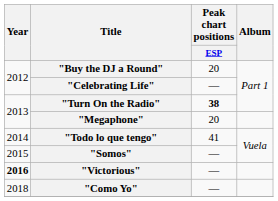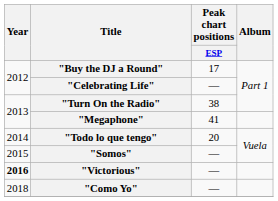 <table class="wikitable plainrowheaders" style="text-align:center;">
 <tr>
 <th scope="col" rowspan="2" style="width:1em;">Year</th>
 <th scope="col" rowspan="2" style="width:14.5em;">Title</th>
 <th scope="col">Peak chart positions</th>
 <th scope="col" rowspan="2">Album</th>
 </tr>
 <tr>
 <th scope="col" style="width:3em;font-size:85%;"><a href='#'><strong>ESP</strong></a></th>
 </tr>
 <tr>
 <td rowspan="2">2012</td>
 <th scope="row">"Buy the DJ a Round"</th>
-<td>20</td>
+<td>17</td>
 <td rowspan="3"><em>Part 1</em></td>
 </tr>
 <tr>
 <th scope="row">"Celebrating Life"</th>
 <td>—</td>
 </tr>
 <tr>
 <td rowspan="2">2013</td>
 <th scope="row">"Turn On the Radio"</th>
-<td><strong>38</strong></td>
+<td>38</td>
 </tr>
 <tr>
 <th scope="row">"Megaphone"</th>
-<td>20</td>
+<td>41</td>
 <td></td>
 </tr>
 <tr>
 <td>2014</td>
 <th scope="row">"Todo lo que tengo"</th>
-<td>41</td>
+<td>20</td>
 <td rowspan="2"><em>Vuela</em></td>
 </tr>
 <tr>
 <td>2015</td>
 <th scope="row">"Somos"</th>
 <td>—</td>
 </tr>
 <tr>
 <td><strong>2016</strong></td>
 <th scope="row">"Victorious"</th>
 <td>—</td>
 <td></td>
 </tr>
 <tr>
 <td>2018</td>
 <th scope="row">"Como Yo"<br></th>
 <td>—</td>
 <td></td>
 </tr>
 <tr>
 </tr>
 </table>
